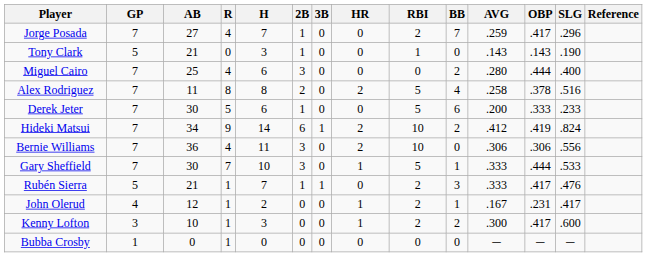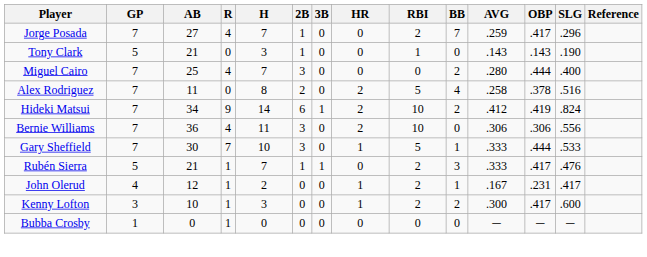 <table class="wikitable sortable" style="text-align:center">
 <tr>
 <th width="16%">Player</th>
 <th width="9%">GP</th>
 <th width="9%">AB</th>
 <th>R</th>
 <th width="9%">H</th>
 <th>2B</th>
 <th>3B</th>
 <th width="9%">HR</th>
 <th width="9%">RBI</th>
 <th>BB</th>
 <th width="9%">AVG</th>
 <th>OBP</th>
 <th>SLG</th>
 <th>Reference</th>
 </tr>
 <tr>
 <td><a href='#'>Jorge Posada</a></td>
 <td>7</td>
 <td>27</td>
 <td>4</td>
 <td>7</td>
 <td>1</td>
 <td>0</td>
 <td>0</td>
 <td>2</td>
 <td>7</td>
 <td>.259</td>
 <td>.417</td>
 <td>.296</td>
 <td></td>
 </tr>
 <tr>
 <td><a href='#'>Tony Clark</a></td>
 <td>5</td>
 <td>21</td>
 <td>0</td>
 <td>3</td>
 <td>1</td>
 <td>0</td>
 <td>0</td>
 <td>1</td>
 <td>0</td>
 <td>.143</td>
 <td>.143</td>
 <td>.190</td>
 <td></td>
 </tr>
 <tr>
 <td><a href='#'>Miguel Cairo</a></td>
 <td>7</td>
 <td>25</td>
 <td>4</td>
-<td>6</td>
+<td>7</td>
 <td>3</td>
 <td>0</td>
 <td>0</td>
 <td>0</td>
 <td>2</td>
 <td>.280</td>
 <td>.444</td>
 <td>.400</td>
 <td></td>
 </tr>
 <tr>
 <td><a href='#'>Alex Rodriguez</a></td>
 <td>7</td>
 <td>11</td>
-<td>8</td>
+<td>0</td>
 <td>8</td>
 <td>2</td>
 <td>0</td>
 <td>2</td>
 <td>5</td>
 <td>4</td>
 <td>.258</td>
 <td>.378</td>
 <td>.516</td>
-<td></td>
-</tr>
-<tr>
-<td><a href='#'>Derek Jeter</a></td>
-<td>7</td>
-<td>30</td>
-<td>5</td>
-<td>6</td>
-<td>1</td>
-<td>0</td>
-<td>0</td>
-<td>5</td>
-<td>6</td>
-<td>.200</td>
-<td>.333</td>
-<td>.233</td>
 <td></td>
 </tr>
 <tr>
 <td><a href='#'>Hideki Matsui</a></td>
 <td>7</td>
 <td>34</td>
 <td>9</td>
 <td>14</td>
 <td>6</td>
 <td>1</td>
 <td>2</td>
 <td>10</td>
 <td>2</td>
 <td>.412</td>
 <td>.419</td>
 <td>.824</td>
 <td></td>
 </tr>
 <tr>
 <td><a href='#'>Bernie Williams</a></td>
 <td>7</td>
 <td>36</td>
 <td>4</td>
 <td>11</td>
 <td>3</td>
 <td>0</td>
 <td>2</td>
 <td>10</td>
 <td>0</td>
 <td>.306</td>
 <td>.306</td>
 <td>.556</td>
 <td></td>
 </tr>
 <tr>
 <td><a href='#'>Gary Sheffield</a></td>
 <td>7</td>
 <td>30</td>
 <td>7</td>
 <td>10</td>
 <td>3</td>
 <td>0</td>
 <td>1</td>
 <td>5</td>
 <td>1</td>
 <td>.333</td>
 <td>.444</td>
 <td>.533</td>
 <td></td>
 </tr>
 <tr>
 <td><a href='#'>Rubén Sierra</a></td>
 <td>5</td>
 <td>21</td>
 <td>1</td>
 <td>7</td>
 <td>1</td>
 <td>1</td>
 <td>0</td>
 <td>2</td>
 <td>3</td>
 <td>.333</td>
 <td>.417</td>
 <td>.476</td>
 <td></td>
 </tr>
 <tr>
 <td><a href='#'>John Olerud</a></td>
 <td>4</td>
 <td>12</td>
 <td>1</td>
 <td>2</td>
 <td>0</td>
 <td>0</td>
 <td>1</td>
 <td>2</td>
 <td>1</td>
 <td>.167</td>
 <td>.231</td>
 <td>.417</td>
 <td></td>
 </tr>
 <tr>
 <td><a href='#'>Kenny Lofton</a></td>
 <td>3</td>
 <td>10</td>
 <td>1</td>
 <td>3</td>
 <td>0</td>
 <td>0</td>
 <td>1</td>
 <td>2</td>
 <td>2</td>
 <td>.300</td>
 <td>.417</td>
 <td>.600</td>
 <td></td>
 </tr>
 <tr>
 <td><a href='#'>Bubba Crosby</a></td>
 <td>1</td>
 <td>0</td>
 <td>1</td>
 <td>0</td>
 <td>0</td>
 <td>0</td>
 <td>0</td>
 <td>0</td>
 <td>0</td>
 <td>─</td>
 <td>─</td>
 <td>─</td>
 <td></td>
 </tr>
 </table>
